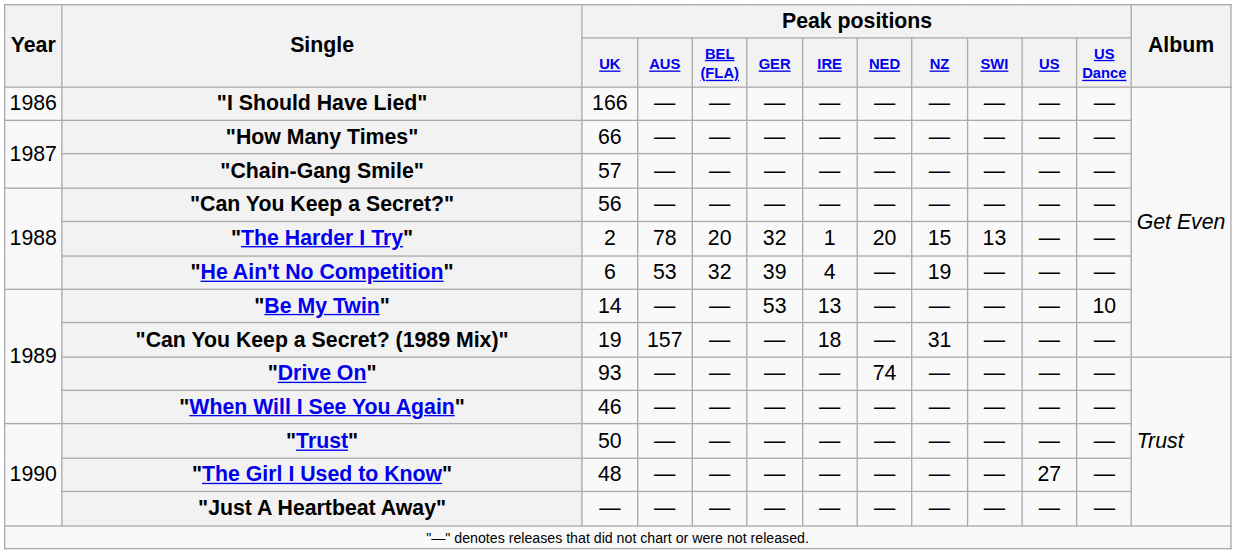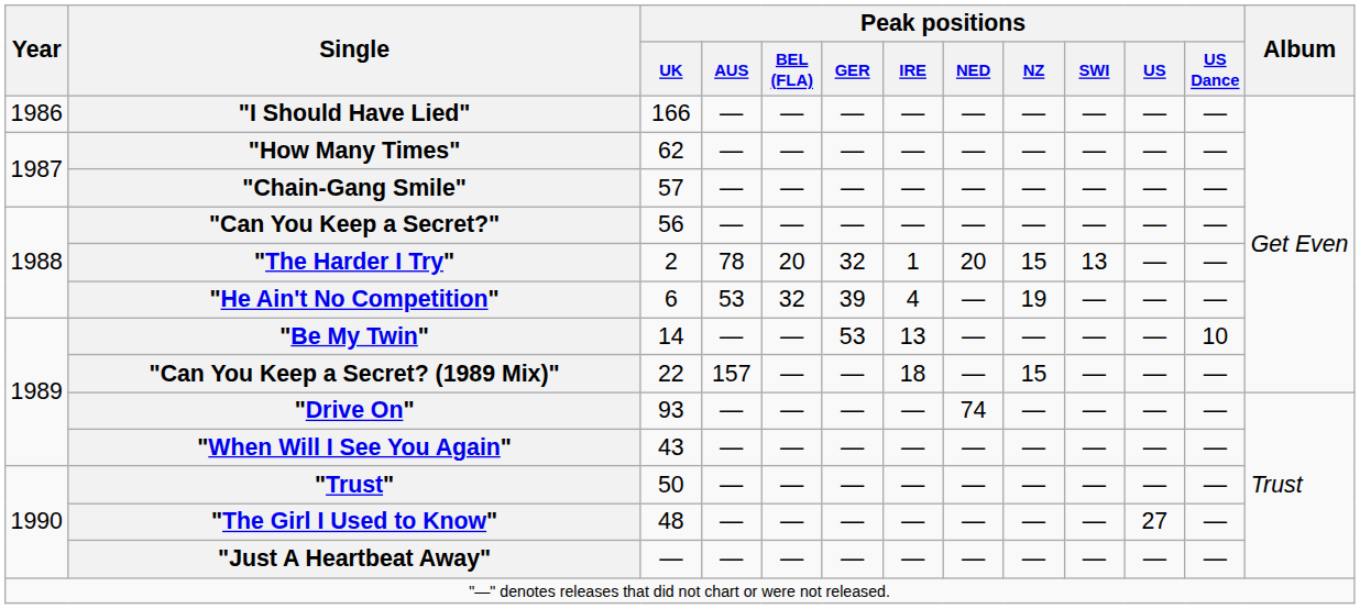 <table class="wikitable plainrowheaders" style="text-align:center;">
 <tr>
 <th rowspan="2">Year</th>
 <th rowspan="2" style="width:24em;">Single</th>
 <th colspan="10">Peak positions</th>
 <th rowspan="2">Album</th>
 </tr>
 <tr style="font-size:smaller;">
 <th width="35"><small><a href='#'>UK</a></small><br></th>
 <th width="35"><small><a href='#'>AUS</a></small><br></th>
 <th width="35"><small><a href='#'>BEL<br>(FLA)</a></small><br></th>
 <th width="35"><small><a href='#'>GER</a></small><br></th>
 <th width="35"><small><a href='#'>IRE</a></small><br></th>
 <th width="35"><small><a href='#'>NED</a></small><br></th>
 <th width="35"><small><a href='#'>NZ</a></small><br></th>
 <th width="35"><small><a href='#'>SWI</a></small><br></th>
 <th width="35"><small><a href='#'>US</a></small><br></th>
 <th width="35"><small><a href='#'>US<br>Dance</a></small><br></th>
 </tr>
 <tr>
 <td rowspan="1">1986</td>
 <th scope="row">"I Should Have Lied"</th>
 <td>166</td>
 <td>—</td>
 <td>—</td>
 <td>—</td>
 <td>—</td>
 <td>—</td>
 <td>—</td>
 <td>—</td>
 <td>—</td>
 <td>—</td>
 <td align="left" rowspan="8"><em>Get Even</em></td>
 </tr>
 <tr>
 <td rowspan="2">1987</td>
 <th scope="row">"How Many Times"</th>
-<td>66</td>
+<td>62</td>
 <td>—</td>
 <td>—</td>
 <td>—</td>
 <td>—</td>
 <td>—</td>
 <td>—</td>
 <td>—</td>
 <td>—</td>
 <td>—</td>
 </tr>
 <tr>
 <th scope="row">"Chain-Gang Smile"</th>
 <td>57</td>
 <td>—</td>
 <td>—</td>
 <td>—</td>
 <td>—</td>
 <td>—</td>
 <td>—</td>
 <td>—</td>
 <td>—</td>
 <td>—</td>
 </tr>
 <tr>
 <td rowspan="3">1988</td>
 <th scope="row">"Can You Keep a Secret?"</th>
 <td>56</td>
 <td>—</td>
 <td>—</td>
 <td>—</td>
 <td>—</td>
 <td>—</td>
 <td>—</td>
 <td>—</td>
 <td>—</td>
 <td>—</td>
 </tr>
 <tr>
 <th scope="row">"<a href='#'>The Harder I Try</a>"</th>
 <td>2</td>
 <td>78</td>
 <td>20</td>
 <td>32</td>
 <td>1</td>
 <td>20</td>
 <td>15</td>
 <td>13</td>
 <td>—</td>
 <td>—</td>
 </tr>
 <tr>
 <th scope="row">"<a href='#'>He Ain't No Competition</a>"</th>
 <td>6</td>
 <td>53</td>
 <td>32</td>
 <td>39</td>
 <td>4</td>
 <td>—</td>
 <td>19</td>
 <td>—</td>
 <td>—</td>
 <td>—</td>
 </tr>
 <tr>
 <td rowspan="4">1989</td>
 <th scope="row">"<a href='#'>Be My Twin</a>"</th>
 <td>14</td>
 <td>—</td>
 <td>—</td>
 <td>53</td>
 <td>13</td>
 <td>—</td>
 <td>—</td>
 <td>—</td>
 <td>—</td>
 <td>10</td>
 </tr>
 <tr>
 <th scope="row">"Can You Keep a Secret? (1989 Mix)"</th>
-<td>19</td>
+<td>22</td>
 <td>157</td>
 <td>—</td>
 <td>—</td>
 <td>18</td>
 <td>—</td>
-<td>31</td>
+<td>15</td>
 <td>—</td>
 <td>—</td>
 <td>—</td>
 </tr>
 <tr>
 <th scope="row">"<a href='#'>Drive On</a>"</th>
 <td>93</td>
 <td>—</td>
 <td>—</td>
 <td>—</td>
 <td>—</td>
 <td>74</td>
 <td>—</td>
 <td>—</td>
 <td>—</td>
 <td>—</td>
 <td align="left" rowspan="5"><em>Trust</em></td>
 </tr>
 <tr>
 <th scope="row">"<a href='#'>When Will I See You Again</a>"</th>
-<td>46</td>
+<td>43</td>
 <td>—</td>
 <td>—</td>
 <td>—</td>
 <td>—</td>
 <td>—</td>
 <td>—</td>
 <td>—</td>
 <td>—</td>
 <td>—</td>
 </tr>
 <tr>
 <td rowspan="3">1990</td>
 <th scope="row">"<a href='#'>Trust</a>"</th>
 <td>50</td>
 <td>—</td>
 <td>—</td>
 <td>—</td>
 <td>—</td>
 <td>—</td>
 <td>—</td>
 <td>—</td>
 <td>—</td>
 <td>—</td>
 </tr>
 <tr>
 <th scope="row">"<a href='#'>The Girl I Used to Know</a>"</th>
 <td>48</td>
 <td>—</td>
 <td>—</td>
 <td>—</td>
 <td>—</td>
 <td>—</td>
 <td>—</td>
 <td>—</td>
 <td>27</td>
 <td>—</td>
 </tr>
 <tr>
 <th scope="row">"Just A Heartbeat Away"</th>
 <td>—</td>
 <td>—</td>
 <td>—</td>
 <td>—</td>
 <td>—</td>
 <td>—</td>
 <td>—</td>
 <td>—</td>
 <td>—</td>
 <td>—</td>
 </tr>
 <tr>
 <td align="center" colspan="13" style="font-size:8pt">"—" denotes releases that did not chart or were not released.</td>
 </tr>
 </table>
